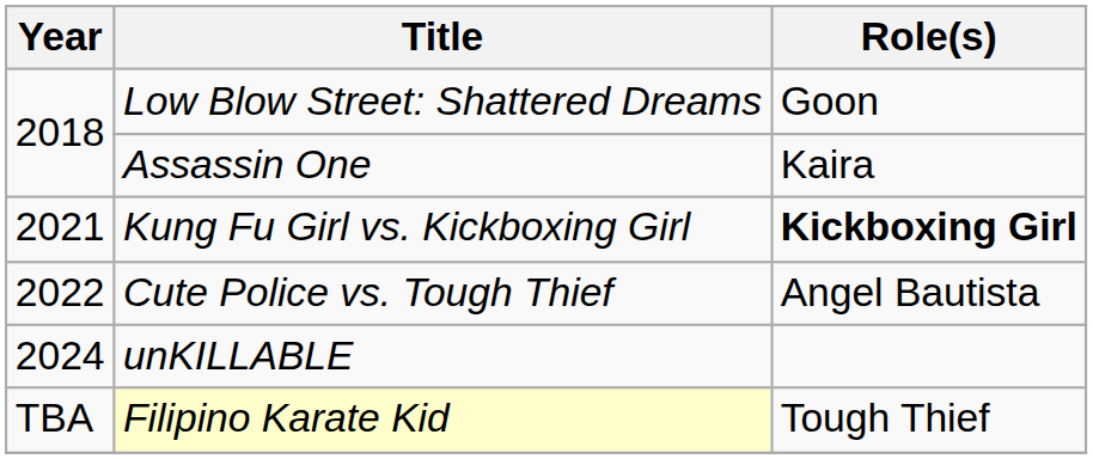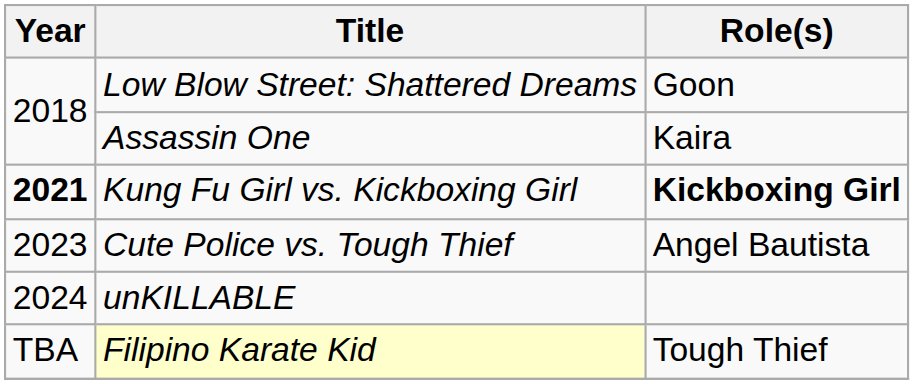 <table class="wikitable plainrowheaders sortable" style="margin-right: 0;">
 <tr>
 <th scope="col">Year</th>
 <th scope="col">Title</th>
 <th scope="col">Role(s)</th>
 </tr>
 <tr>
 <td rowspan="2">2018</td>
 <td><em>Low Blow Street: Shattered Dreams</em></td>
 <td>Goon</td>
 </tr>
 <tr>
 <td><em>Assassin One</em></td>
 <td>Kaira</td>
 </tr>
 <tr>
-<td>2021</td>
+<td><strong>2021</strong></td>
 <td><em>Kung Fu Girl vs. Kickboxing Girl</em></td>
 <td><strong>Kickboxing Girl</strong></td>
 </tr>
 <tr>
-<td>2022</td>
+<td>2023</td>
 <td><em>Cute Police vs. Tough Thief</em></td>
 <td>Angel Bautista</td>
 </tr>
 <tr>
 <td>2024</td>
 <td><em>unKILLABLE</em></td>
 </tr>
 <tr>
 <td>TBA</td>
 <td style="background:#ffc;"><em>Filipino Karate Kid</em> </td>
 <td>Tough Thief</td>
 </tr>
 <tr>
 </tr>
 </table>
